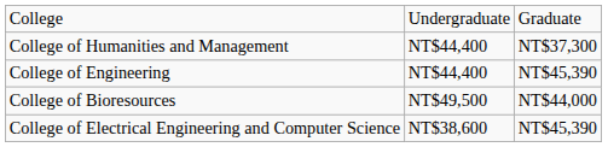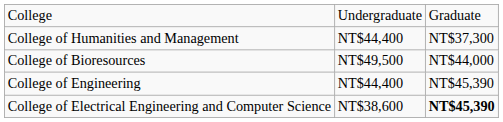 <table class="wikitable">
 <tr>
 <td>College</td>
 <td>Undergraduate</td>
 <td>Graduate</td>
 </tr>
 <tr>
 <td>College of Humanities and Management</td>
 <td>NT$44,400</td>
 <td>NT$37,300</td>
 </tr>
 <tr>
+<td>College of Bioresources</td>
+<td>NT$49,500</td>
+<td>NT$44,000</td>
+</tr>
+<tr>
 <td>College of Engineering</td>
 <td>NT$44,400</td>
 <td>NT$45,390</td>
 </tr>
 <tr>
-<td>College of Bioresources</td>
-<td>NT$49,500</td>
-<td>NT$44,000</td>
-</tr>
-<tr>
 <td>College of Electrical Engineering and Computer Science</td>
 <td>NT$38,600</td>
-<td>NT$45,390</td>
+<td><strong>NT$45,390</strong></td>
 </tr>
 </table>
